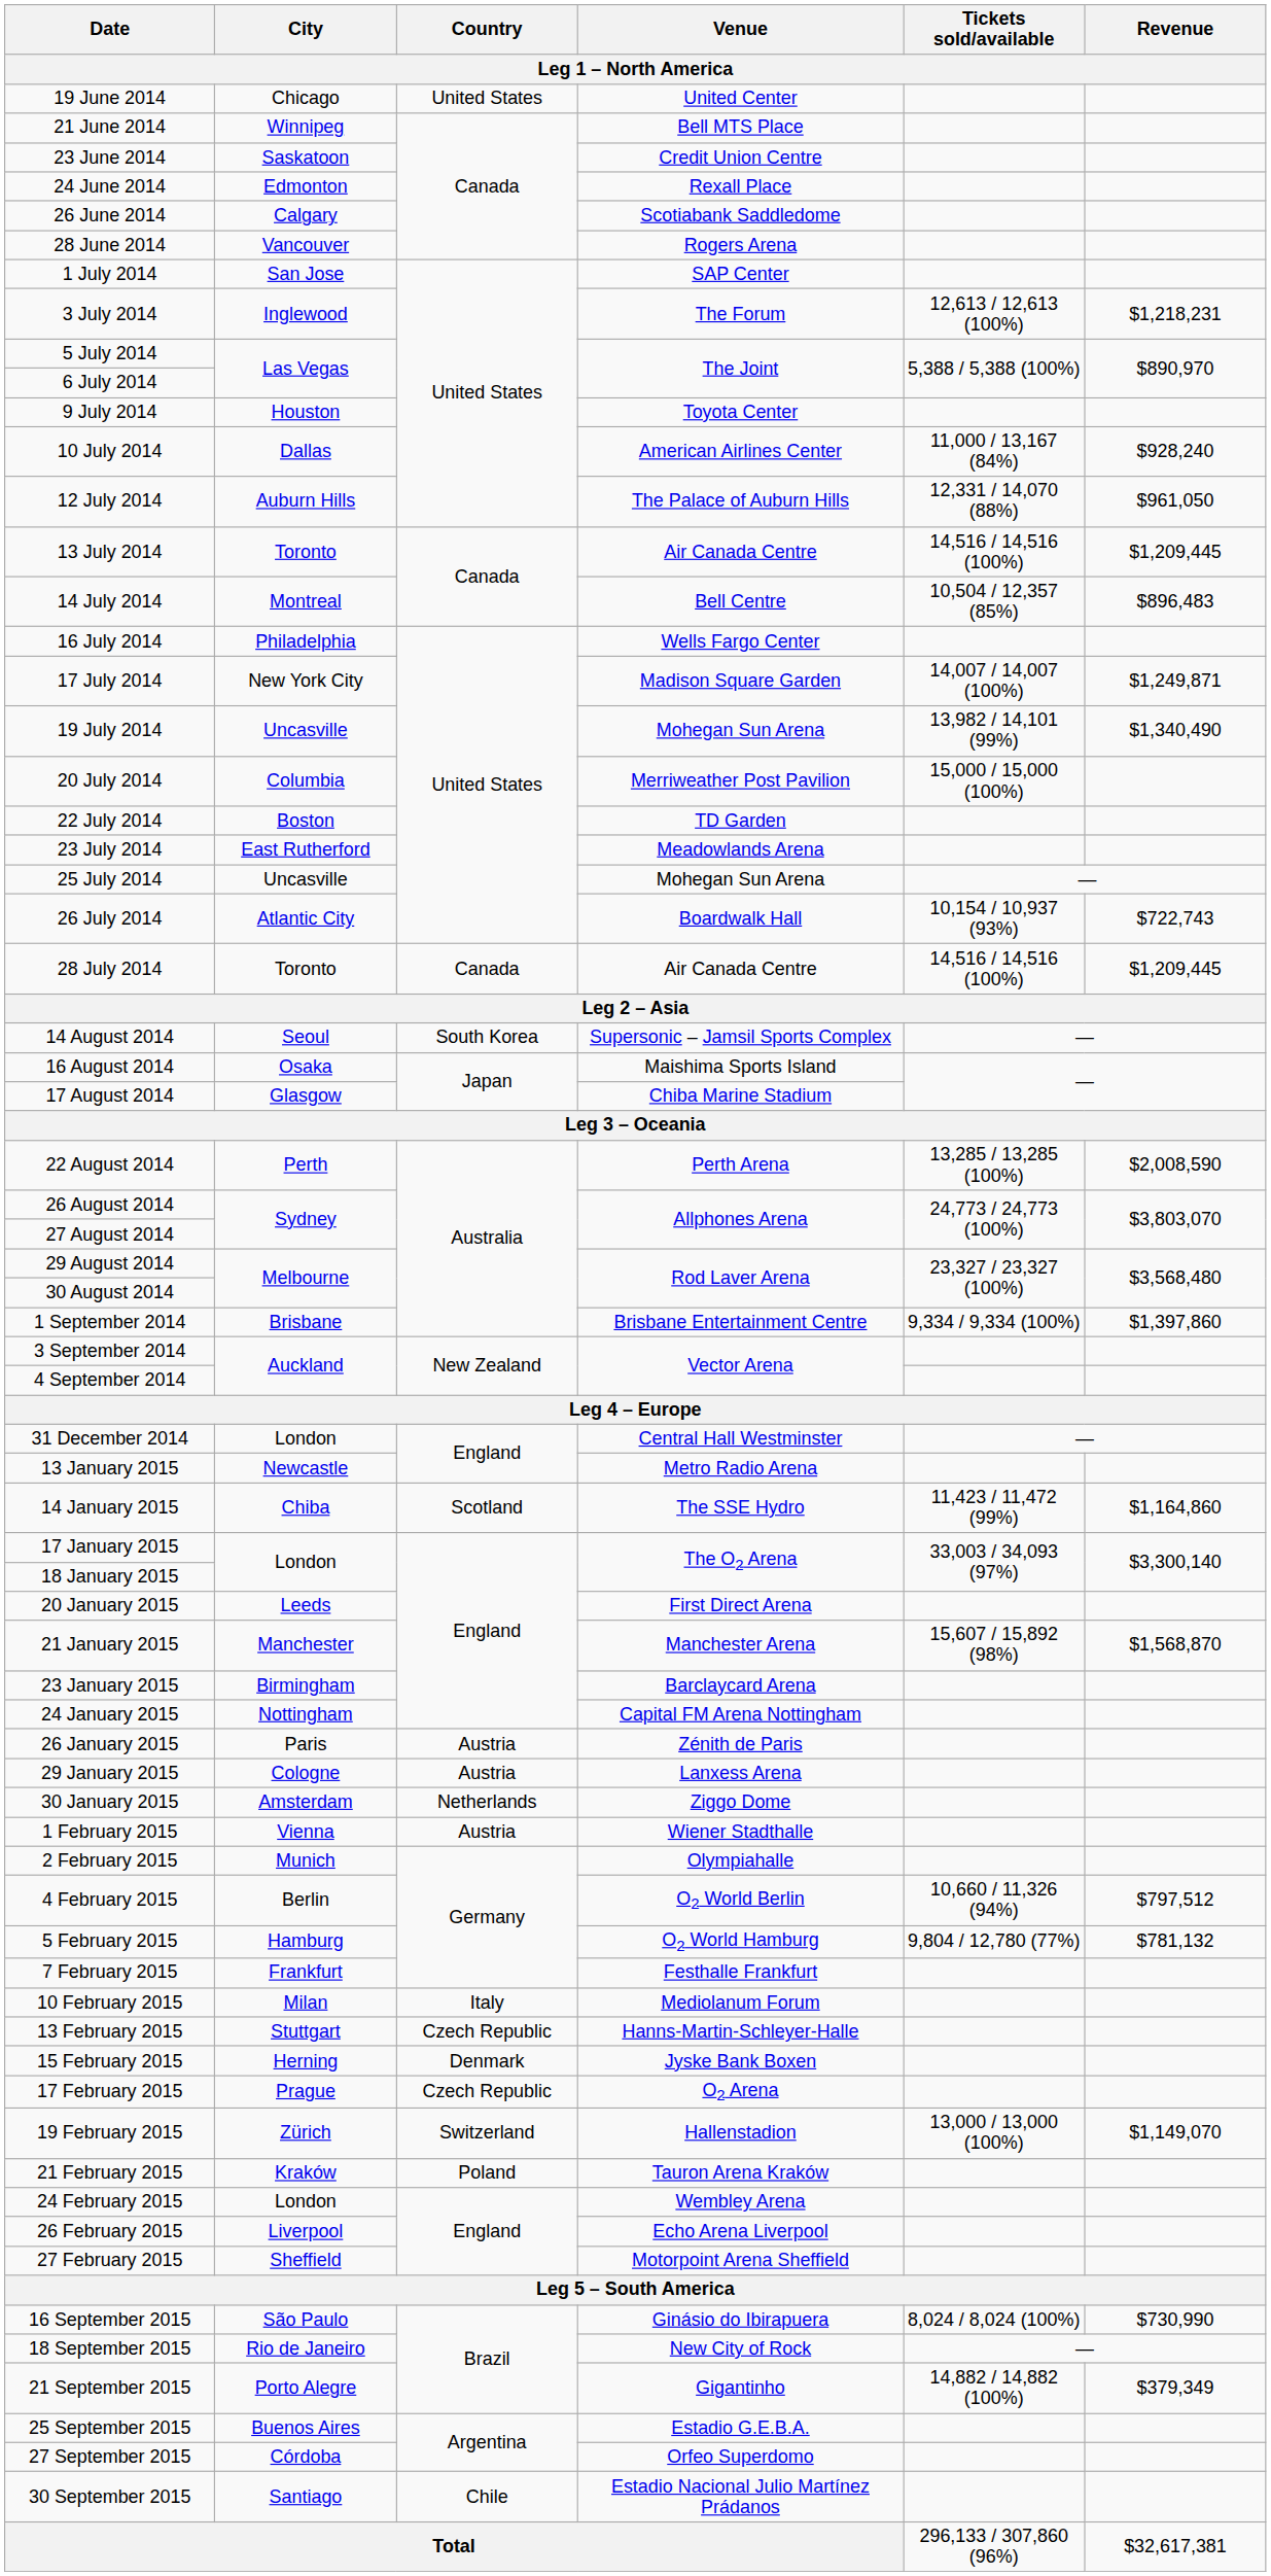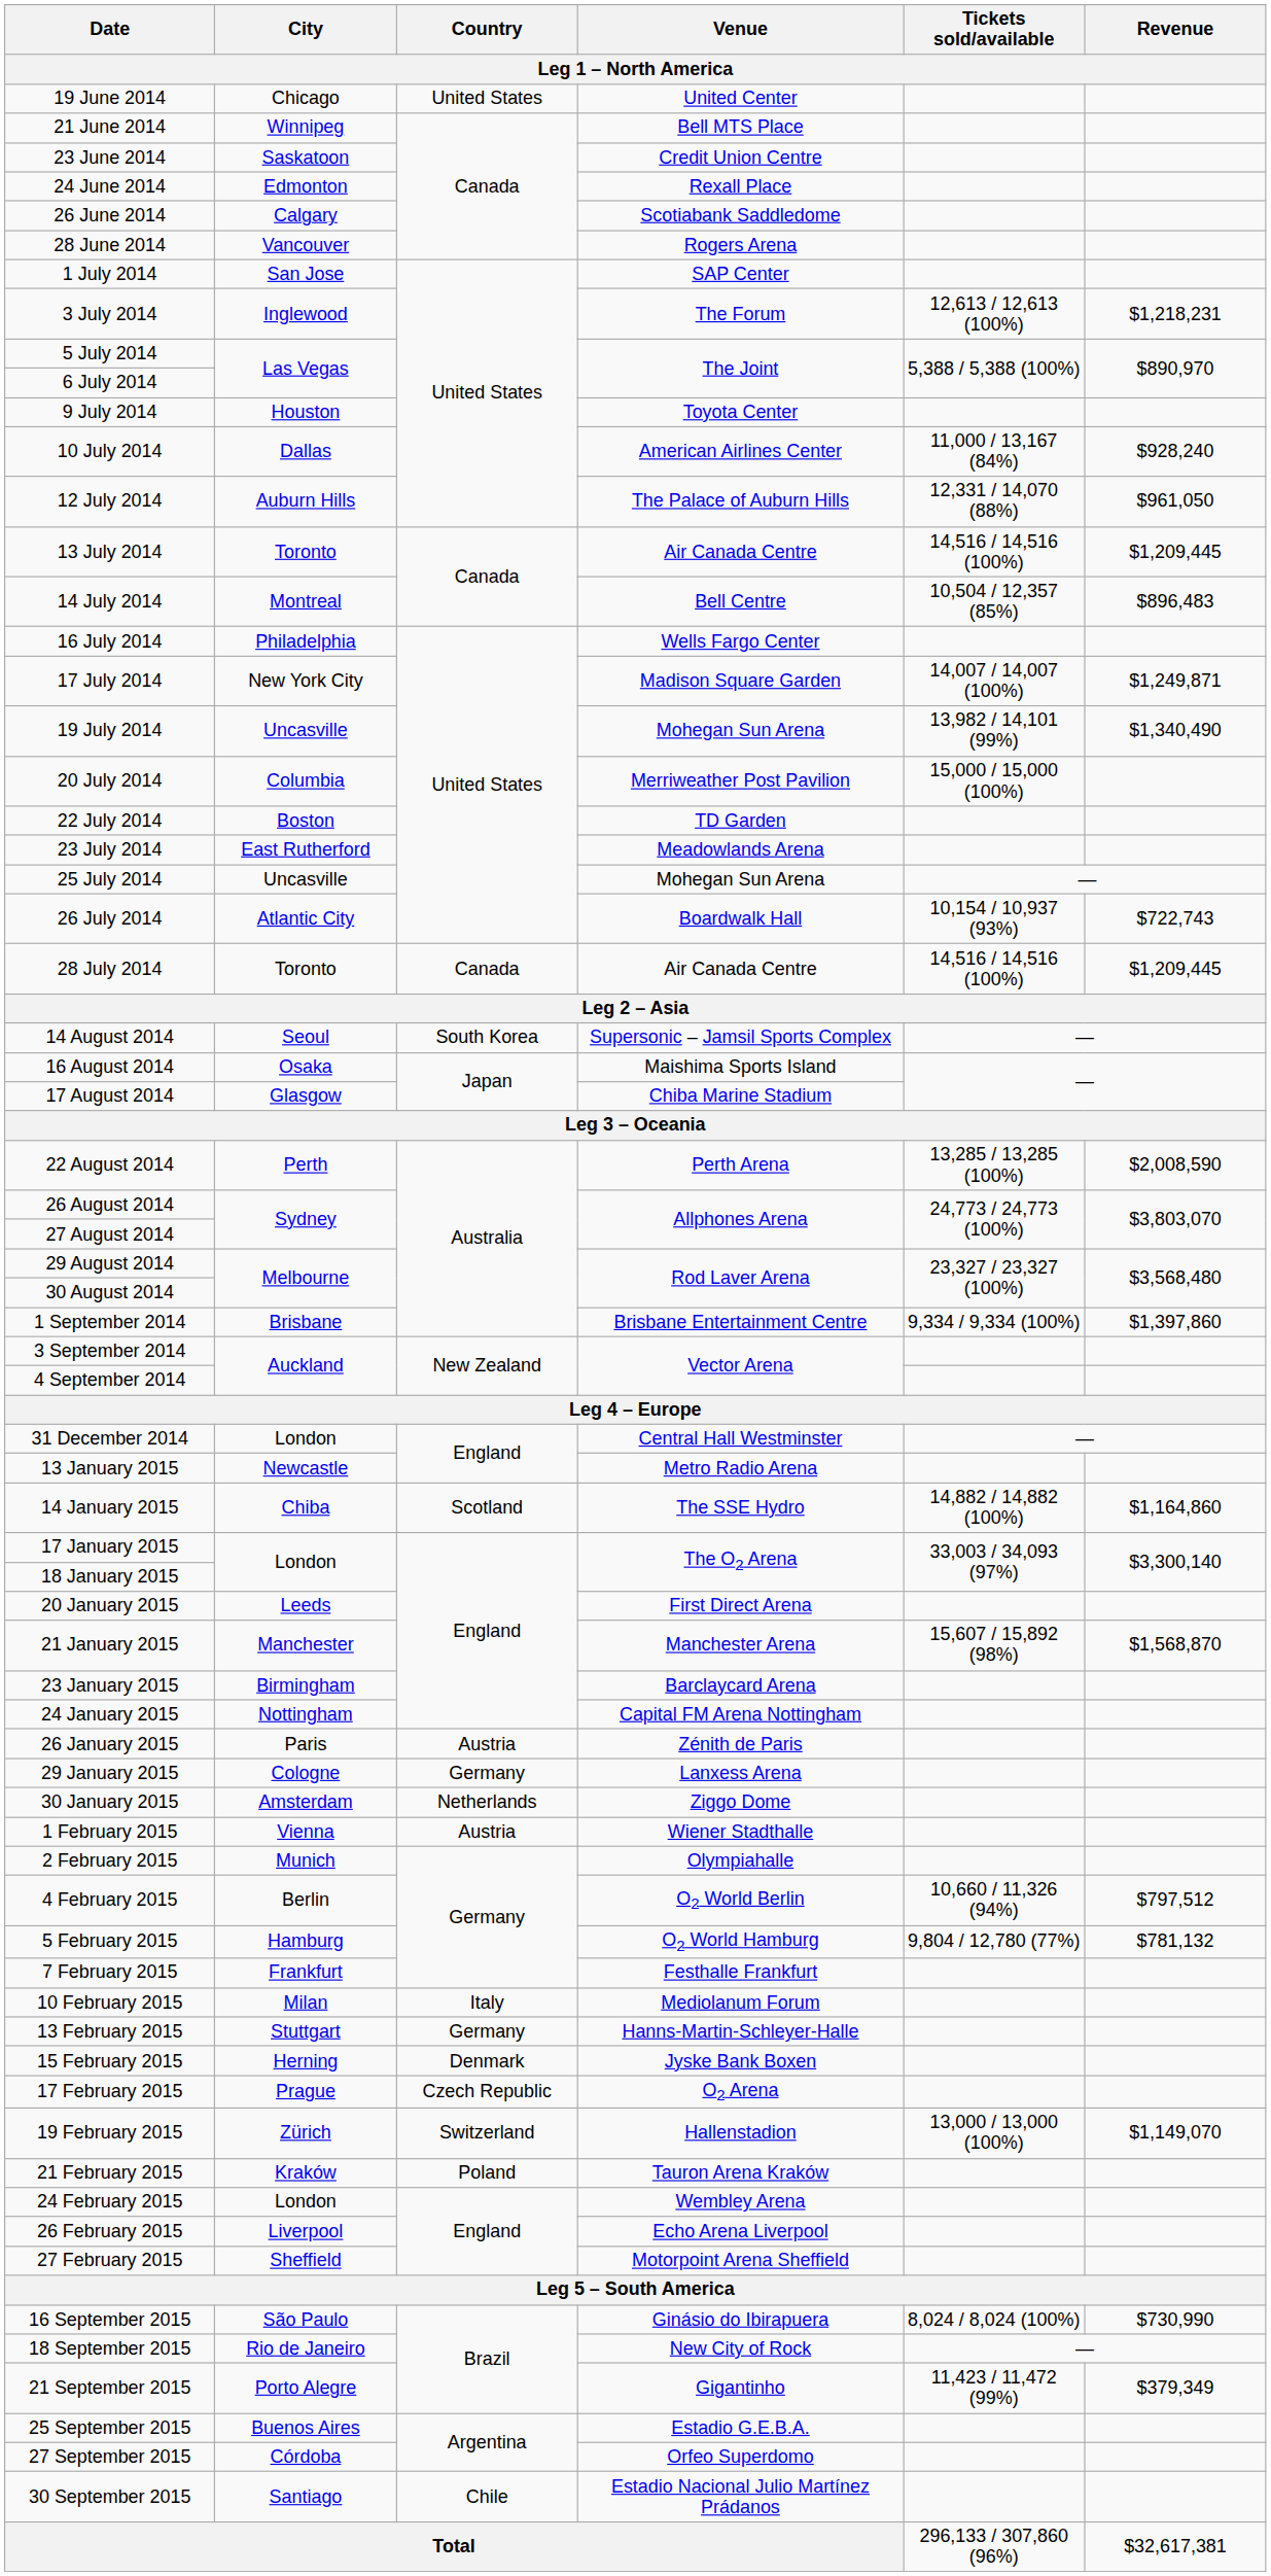 <table class="wikitable" style="text-align:center;">
 <tr>
 <th style="width:175px;">Date</th>
 <th style="width:150px;">City</th>
 <th style="width:150px;">Country</th>
 <th style="width:275px;">Venue</th>
 <th style="width:150px;">Tickets sold/available</th>
 <th style="width:150px;">Revenue</th>
 </tr>
 <tr>
 <th colspan="6">Leg 1 – North America</th>
 </tr>
 <tr>
 <td>19 June 2014</td>
 <td>Chicago</td>
 <td>United States</td>
 <td><a href='#'>United Center</a></td>
 <td></td>
 <td></td>
 </tr>
 <tr>
 <td>21 June 2014</td>
 <td><a href='#'>Winnipeg</a></td>
 <td rowspan="5">Canada</td>
 <td><a href='#'>Bell MTS Place</a></td>
 <td></td>
 <td></td>
 </tr>
 <tr>
 <td>23 June 2014</td>
 <td><a href='#'>Saskatoon</a></td>
 <td><a href='#'>Credit Union Centre</a></td>
 <td></td>
 <td></td>
 </tr>
 <tr>
 <td>24 June 2014</td>
 <td><a href='#'>Edmonton</a></td>
 <td><a href='#'>Rexall Place</a></td>
 <td></td>
 <td></td>
 </tr>
 <tr>
 <td>26 June 2014</td>
 <td><a href='#'>Calgary</a></td>
 <td><a href='#'>Scotiabank Saddledome</a></td>
 <td></td>
 <td></td>
 </tr>
 <tr>
 <td>28 June 2014</td>
 <td><a href='#'>Vancouver</a></td>
 <td><a href='#'>Rogers Arena</a></td>
 <td></td>
 <td></td>
 </tr>
 <tr>
 <td>1 July 2014</td>
 <td><a href='#'>San Jose</a></td>
 <td rowspan="7">United States</td>
 <td><a href='#'>SAP Center</a></td>
 <td></td>
 <td></td>
 </tr>
 <tr>
 <td>3 July 2014</td>
 <td><a href='#'>Inglewood</a></td>
 <td><a href='#'>The Forum</a></td>
 <td>12,613 / 12,613 (100%)</td>
 <td>$1,218,231</td>
 </tr>
 <tr>
 <td>5 July 2014</td>
 <td rowspan="2"><a href='#'>Las Vegas</a></td>
 <td rowspan="2"><a href='#'>The Joint</a></td>
 <td rowspan="2">5,388 / 5,388 (100%)</td>
 <td rowspan="2">$890,970</td>
 </tr>
 <tr>
 <td>6 July 2014</td>
 </tr>
 <tr>
 <td>9 July 2014</td>
 <td><a href='#'>Houston</a></td>
 <td><a href='#'>Toyota Center</a></td>
 <td></td>
 <td></td>
 </tr>
 <tr>
 <td>10 July 2014</td>
 <td><a href='#'>Dallas</a></td>
 <td><a href='#'>American Airlines Center</a></td>
 <td>11,000 / 13,167 (84%)</td>
 <td>$928,240</td>
 </tr>
 <tr>
 <td>12 July 2014</td>
 <td><a href='#'>Auburn Hills</a></td>
 <td><a href='#'>The Palace of Auburn Hills</a></td>
 <td>12,331 / 14,070 (88%)</td>
 <td>$961,050</td>
 </tr>
 <tr>
 <td>13 July 2014</td>
 <td><a href='#'>Toronto</a></td>
 <td rowspan="2">Canada</td>
 <td><a href='#'>Air Canada Centre</a></td>
 <td>14,516 / 14,516 (100%)</td>
 <td>$1,209,445</td>
 </tr>
 <tr>
 <td>14 July 2014</td>
 <td><a href='#'>Montreal</a></td>
 <td><a href='#'>Bell Centre</a></td>
 <td>10,504 / 12,357 (85%)</td>
 <td>$896,483</td>
 </tr>
 <tr>
 <td>16 July 2014</td>
 <td><a href='#'>Philadelphia</a></td>
 <td rowspan="8">United States</td>
 <td><a href='#'>Wells Fargo Center</a></td>
 <td></td>
 <td></td>
 </tr>
 <tr>
 <td>17 July 2014</td>
 <td>New York City</td>
 <td><a href='#'>Madison Square Garden</a></td>
 <td>14,007 / 14,007 (100%)</td>
 <td>$1,249,871</td>
 </tr>
 <tr>
 <td>19 July 2014</td>
 <td><a href='#'>Uncasville</a></td>
 <td><a href='#'>Mohegan Sun Arena</a></td>
 <td>13,982 / 14,101 (99%)</td>
 <td>$1,340,490</td>
 </tr>
 <tr>
 <td>20 July 2014</td>
 <td><a href='#'>Columbia</a></td>
 <td><a href='#'>Merriweather Post Pavilion</a></td>
 <td>15,000 / 15,000 (100%)</td>
 <td></td>
 </tr>
 <tr>
 <td>22 July 2014</td>
 <td><a href='#'>Boston</a></td>
 <td><a href='#'>TD Garden</a></td>
 <td></td>
 <td></td>
 </tr>
 <tr>
 <td>23 July 2014</td>
 <td><a href='#'>East Rutherford</a></td>
 <td><a href='#'>Meadowlands Arena</a></td>
 <td></td>
 <td></td>
 </tr>
 <tr>
 <td>25 July 2014</td>
 <td>Uncasville</td>
 <td>Mohegan Sun Arena</td>
 <td colspan="2"> —</td>
 </tr>
 <tr>
 <td>26 July 2014</td>
 <td><a href='#'>Atlantic City</a></td>
 <td><a href='#'>Boardwalk Hall</a></td>
 <td>10,154 / 10,937 (93%)</td>
 <td>$722,743</td>
 </tr>
 <tr>
 <td>28 July 2014</td>
 <td>Toronto</td>
 <td>Canada</td>
 <td>Air Canada Centre</td>
 <td>14,516 / 14,516 (100%)</td>
 <td>$1,209,445</td>
 </tr>
 <tr>
 <th colspan="6">Leg 2 – Asia</th>
 </tr>
 <tr>
 <td>14 August 2014</td>
 <td><a href='#'>Seoul</a></td>
 <td>South Korea</td>
 <td><a href='#'>Supersonic</a> – <a href='#'>Jamsil Sports Complex</a></td>
 <td colspan="2">—</td>
 </tr>
 <tr>
 <td>16 August 2014</td>
 <td><a href='#'>Osaka</a></td>
 <td rowspan="2">Japan</td>
 <td>Maishima Sports Island</td>
 <td rowspan="2" colspan="2">—</td>
 </tr>
 <tr>
 <td>17 August 2014</td>
 <td><a href='#'>Glasgow</a></td>
 <td><a href='#'>Chiba Marine Stadium</a></td>
 </tr>
 <tr>
 <th colspan="6">Leg 3 – Oceania</th>
 </tr>
 <tr>
 <td>22 August 2014</td>
 <td><a href='#'>Perth</a></td>
 <td rowspan="6">Australia</td>
 <td><a href='#'>Perth Arena</a></td>
 <td>13,285 / 13,285 (100%)</td>
 <td>$2,008,590</td>
 </tr>
 <tr>
 <td>26 August 2014</td>
 <td rowspan="2"><a href='#'>Sydney</a></td>
 <td rowspan="2"><a href='#'>Allphones Arena</a></td>
 <td rowspan="2">24,773 / 24,773 (100%)</td>
 <td rowspan="2">$3,803,070</td>
 </tr>
 <tr>
 <td>27 August 2014</td>
 </tr>
 <tr>
 <td>29 August 2014</td>
 <td rowspan="2"><a href='#'>Melbourne</a></td>
 <td rowspan="2"><a href='#'>Rod Laver Arena</a></td>
 <td rowspan="2">23,327 / 23,327 (100%)</td>
 <td rowspan="2">$3,568,480</td>
 </tr>
 <tr>
 <td>30 August 2014</td>
 </tr>
 <tr>
 <td>1 September 2014</td>
 <td><a href='#'>Brisbane</a></td>
 <td><a href='#'>Brisbane Entertainment Centre</a></td>
 <td>9,334 / 9,334 (100%)</td>
 <td>$1,397,860</td>
 </tr>
 <tr>
 <td>3 September 2014</td>
 <td rowspan="2"><a href='#'>Auckland</a></td>
 <td rowspan="2">New Zealand</td>
 <td rowspan="2"><a href='#'>Vector Arena</a></td>
 <td></td>
 <td></td>
 </tr>
 <tr>
 <td>4 September 2014</td>
 <td></td>
 <td></td>
 </tr>
 <tr>
 <th colspan="6">Leg 4 – Europe</th>
 </tr>
 <tr>
 <td>31 December 2014</td>
 <td>London</td>
 <td rowspan="2">England</td>
 <td><a href='#'>Central Hall Westminster</a></td>
 <td rowspan="1" colspan="2">—</td>
 </tr>
 <tr>
 <td>13 January 2015</td>
 <td><a href='#'>Newcastle</a></td>
 <td><a href='#'>Metro Radio Arena</a></td>
 <td></td>
 <td></td>
 </tr>
 <tr>
 <td>14 January 2015</td>
 <td><a href='#'>Chiba</a></td>
 <td>Scotland</td>
 <td><a href='#'>The SSE Hydro</a></td>
-<td>11,423 / 11,472 (99%)</td>
+<td>14,882 / 14,882 (100%)</td>
 <td>$1,164,860</td>
 </tr>
 <tr>
 <td>17 January 2015</td>
 <td rowspan="2">London</td>
 <td rowspan="6">England</td>
 <td rowspan="2"><a href='#'>The O<sub>2</sub> Arena</a></td>
 <td rowspan="2">33,003 / 34,093 (97%)</td>
 <td rowspan="2">$3,300,140</td>
 </tr>
 <tr>
 <td>18 January 2015</td>
 </tr>
 <tr>
 <td>20 January 2015</td>
 <td><a href='#'>Leeds</a></td>
 <td><a href='#'>First Direct Arena</a></td>
 <td></td>
 <td></td>
 </tr>
 <tr>
 <td>21 January 2015</td>
 <td><a href='#'>Manchester</a></td>
 <td><a href='#'>Manchester Arena</a></td>
 <td>15,607 / 15,892 (98%)</td>
 <td>$1,568,870</td>
 </tr>
 <tr>
 <td>23 January 2015</td>
 <td><a href='#'>Birmingham</a></td>
 <td><a href='#'>Barclaycard Arena</a></td>
 <td></td>
 <td></td>
 </tr>
 <tr>
 <td>24 January 2015</td>
 <td><a href='#'>Nottingham</a></td>
 <td><a href='#'>Capital FM Arena Nottingham</a></td>
 <td></td>
 <td></td>
 </tr>
 <tr>
 <td>26 January 2015</td>
 <td>Paris</td>
 <td>Austria</td>
 <td><a href='#'>Zénith de Paris</a></td>
 <td></td>
 <td></td>
 </tr>
 <tr>
 <td>29 January 2015</td>
 <td><a href='#'>Cologne</a></td>
-<td>Austria</td>
+<td>Germany</td>
 <td><a href='#'>Lanxess Arena</a></td>
 <td></td>
 <td></td>
 </tr>
 <tr>
 <td>30 January 2015</td>
 <td><a href='#'>Amsterdam</a></td>
 <td>Netherlands</td>
 <td><a href='#'>Ziggo Dome</a></td>
 <td></td>
 <td></td>
 </tr>
 <tr>
 <td>1 February 2015</td>
 <td><a href='#'>Vienna</a></td>
 <td>Austria</td>
 <td><a href='#'>Wiener Stadthalle</a></td>
 <td></td>
 <td></td>
 </tr>
 <tr>
 <td>2 February 2015</td>
 <td><a href='#'>Munich</a></td>
 <td rowspan="4">Germany</td>
 <td><a href='#'>Olympiahalle</a></td>
 <td></td>
 <td></td>
 </tr>
 <tr>
 <td>4 February 2015</td>
 <td>Berlin</td>
 <td><a href='#'>O<sub>2</sub> World Berlin</a></td>
 <td>10,660 / 11,326 (94%)</td>
 <td>$797,512</td>
 </tr>
 <tr>
 <td>5 February 2015</td>
 <td><a href='#'>Hamburg</a></td>
 <td><a href='#'>O<sub>2</sub> World Hamburg</a></td>
 <td>9,804 / 12,780 (77%)</td>
 <td>$781,132</td>
 </tr>
 <tr>
 <td>7 February 2015</td>
 <td><a href='#'>Frankfurt</a></td>
 <td><a href='#'>Festhalle Frankfurt</a></td>
 <td></td>
 <td></td>
 </tr>
 <tr>
 <td>10 February 2015</td>
 <td><a href='#'>Milan</a></td>
 <td>Italy</td>
 <td><a href='#'>Mediolanum Forum</a></td>
 <td></td>
 <td></td>
 </tr>
 <tr>
 <td>13 February 2015</td>
 <td><a href='#'>Stuttgart</a></td>
-<td>Czech Republic</td>
+<td>Germany</td>
 <td><a href='#'>Hanns-Martin-Schleyer-Halle</a></td>
 <td></td>
 <td></td>
 </tr>
 <tr>
 <td>15 February 2015</td>
 <td><a href='#'>Herning</a></td>
 <td>Denmark</td>
 <td><a href='#'>Jyske Bank Boxen</a></td>
 <td></td>
 <td></td>
 </tr>
 <tr>
 <td>17 February 2015</td>
 <td><a href='#'>Prague</a></td>
 <td>Czech Republic</td>
 <td><a href='#'>O<sub>2</sub> Arena</a></td>
 <td></td>
 <td></td>
 </tr>
 <tr>
 <td>19 February 2015</td>
 <td><a href='#'>Zürich</a></td>
 <td>Switzerland</td>
 <td><a href='#'>Hallenstadion</a></td>
 <td>13,000 / 13,000 (100%)</td>
 <td>$1,149,070</td>
 </tr>
 <tr>
 <td>21 February 2015</td>
 <td><a href='#'>Kraków</a></td>
 <td>Poland</td>
 <td><a href='#'>Tauron Arena Kraków</a></td>
 <td></td>
 <td></td>
 </tr>
 <tr>
 <td>24 February 2015</td>
 <td>London</td>
 <td rowspan="3">England</td>
 <td><a href='#'>Wembley Arena</a></td>
 <td></td>
 <td></td>
 </tr>
 <tr>
 <td>26 February 2015</td>
 <td><a href='#'>Liverpool</a></td>
 <td><a href='#'>Echo Arena Liverpool</a></td>
 <td></td>
 <td></td>
 </tr>
 <tr>
 <td>27 February 2015</td>
 <td><a href='#'>Sheffield</a></td>
 <td><a href='#'>Motorpoint Arena Sheffield</a></td>
 <td></td>
 <td></td>
 </tr>
 <tr>
 <th colspan="6">Leg 5 – South America</th>
 </tr>
 <tr>
 <td>16 September 2015</td>
 <td><a href='#'>São Paulo</a></td>
 <td rowspan="3">Brazil</td>
 <td><a href='#'>Ginásio do Ibirapuera</a></td>
 <td>8,024 / 8,024 (100%)</td>
 <td>$730,990</td>
 </tr>
 <tr>
 <td>18 September 2015</td>
 <td><a href='#'>Rio de Janeiro</a></td>
 <td><a href='#'>New City of Rock</a></td>
 <td colspan="2">—</td>
 </tr>
 <tr>
 <td>21 September 2015</td>
 <td><a href='#'>Porto Alegre</a></td>
 <td><a href='#'>Gigantinho</a></td>
-<td>14,882 / 14,882 (100%)</td>
+<td>11,423 / 11,472 (99%)</td>
 <td>$379,349</td>
 </tr>
 <tr>
 <td>25 September 2015</td>
 <td><a href='#'>Buenos Aires</a></td>
 <td rowspan="2">Argentina</td>
 <td><a href='#'>Estadio G.E.B.A.</a></td>
 <td></td>
 <td></td>
 </tr>
 <tr>
 <td>27 September 2015</td>
 <td><a href='#'>Córdoba</a></td>
 <td><a href='#'>Orfeo Superdomo</a></td>
 <td></td>
 <td></td>
 </tr>
 <tr>
 <td>30 September 2015</td>
 <td><a href='#'>Santiago</a></td>
 <td>Chile</td>
 <td><a href='#'>Estadio Nacional Julio Martínez Prádanos</a></td>
 <td></td>
 <td></td>
 </tr>
 <tr>
 <th colspan="4">Total</th>
 <td>296,133 / 307,860 (96%)</td>
 <td>$32,617,381</td>
 </tr>
 </table>
